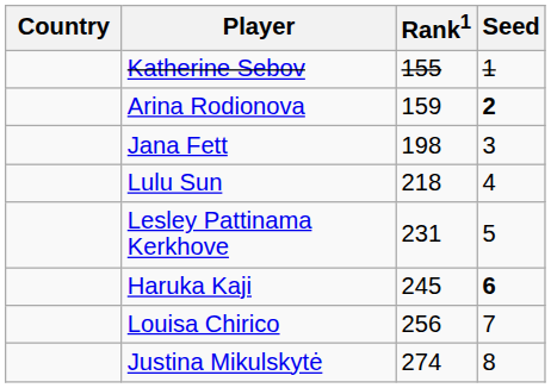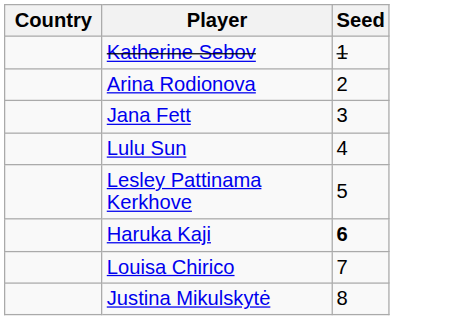 <table class="sortable wikitable">
 <tr>
 <th width="70">Country</th>
 <th width="175">Player</th>
-<th>Rank<sup>1</sup></th>
 <th>Seed</th>
 </tr>
 <tr>
 <td><s></s></td>
 <td><s><a href='#'>Katherine Sebov</a></s></td>
-<td><s>155</s></td>
 <td><s>1</s></td>
 </tr>
 <tr>
 <td></td>
 <td><a href='#'>Arina Rodionova</a></td>
-<td>159</td>
-<td><strong>2</strong></td>
+<td>2</td>
 </tr>
 <tr>
 <td></td>
 <td><a href='#'>Jana Fett</a></td>
-<td>198</td>
 <td>3</td>
 </tr>
 <tr>
 <td></td>
 <td><a href='#'>Lulu Sun</a></td>
-<td>218</td>
 <td>4</td>
 </tr>
 <tr>
 <td></td>
 <td><a href='#'>Lesley Pattinama Kerkhove</a></td>
-<td>231</td>
 <td>5</td>
 </tr>
 <tr>
 <td></td>
 <td><a href='#'>Haruka Kaji</a></td>
-<td>245</td>
 <td><strong>6</strong></td>
 </tr>
 <tr>
 <td></td>
 <td><a href='#'>Louisa Chirico</a></td>
-<td>256</td>
 <td>7</td>
 </tr>
 <tr>
 <td></td>
 <td><a href='#'>Justina Mikulskytė</a></td>
-<td>274</td>
 <td>8</td>
 </tr>
 </table>
